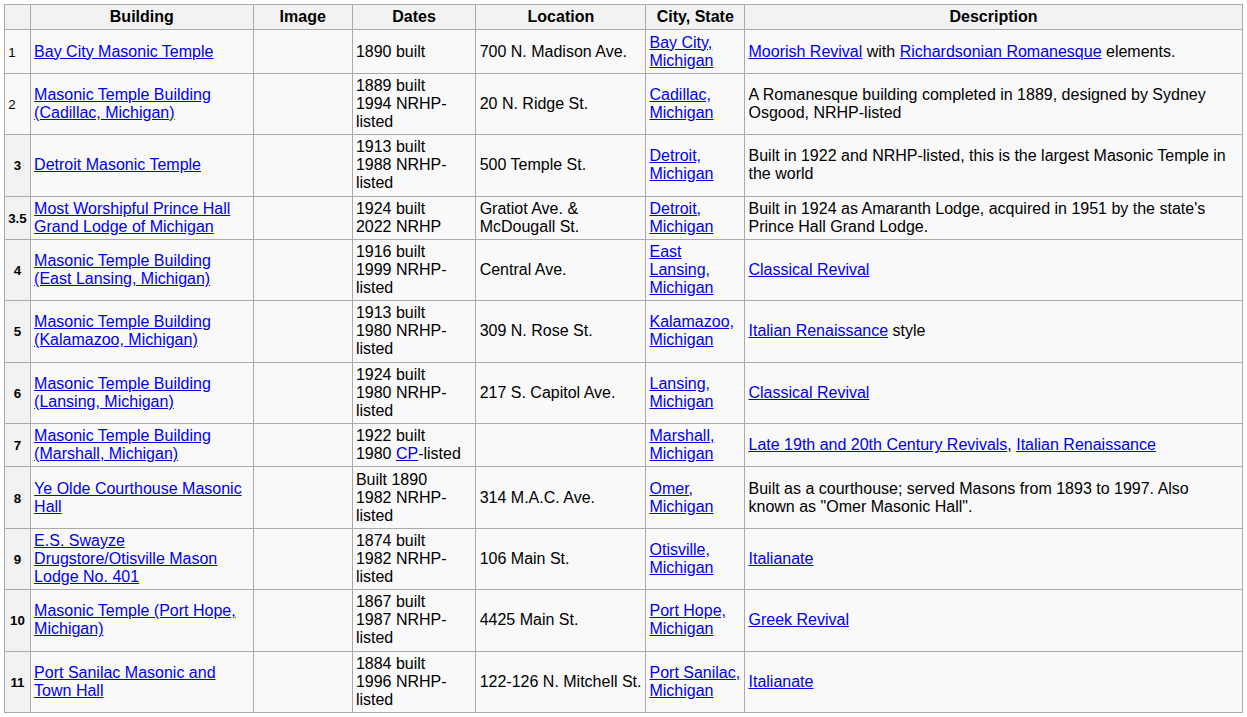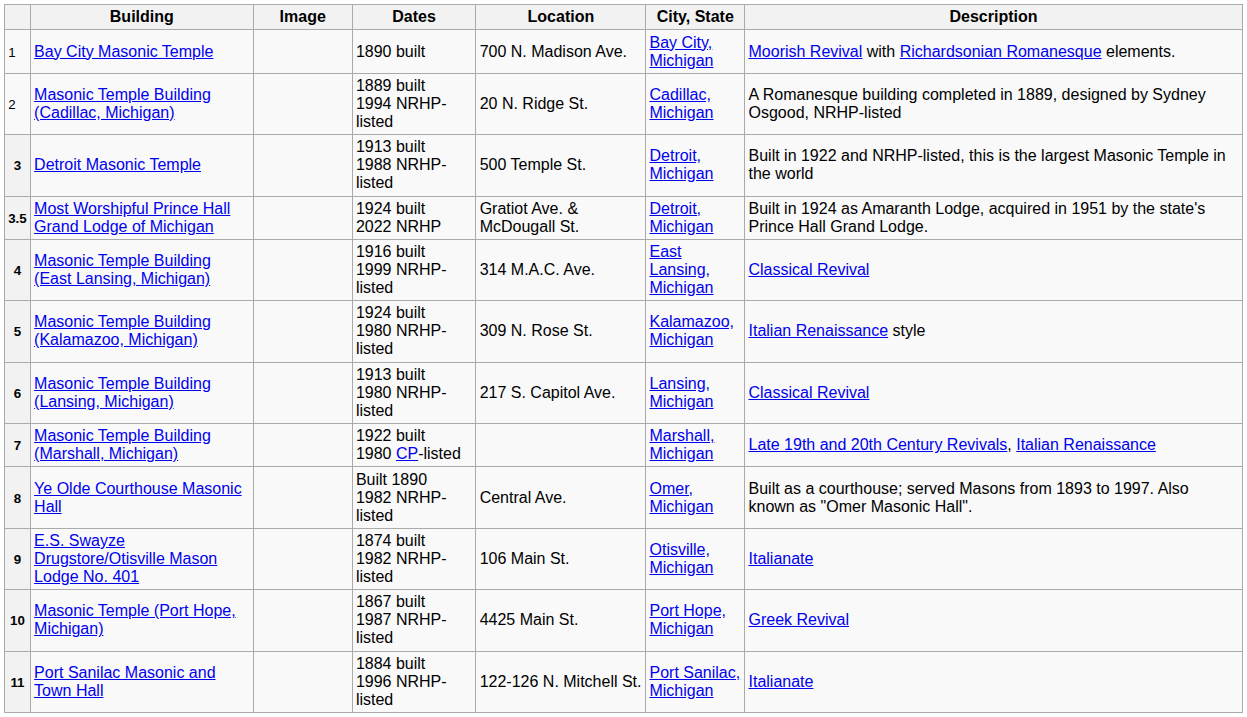 <table class="wikitable sortable" style="width:98%">
 <tr>
 <th></th>
 <th width = 18%><strong>Building</strong></th>
 <th width = 8% class="unsortable"><strong>Image</strong></th>
 <th width = 10%><strong>Dates</strong></th>
 <th><strong>Location</strong></th>
 <th width = 8%><strong>City, State</strong></th>
 <th class="unsortable"><strong>Description</strong></th>
 </tr>
 <tr ->
 <td><small>1</small></td>
 <td><a href='#'>Bay City Masonic Temple</a></td>
 <td></td>
 <td>1890 built<br></td>
 <td>700 N. Madison Ave.<br><small></small></td>
 <td><a href='#'>Bay City, Michigan</a></td>
 <td><a href='#'>Moorish Revival</a> with <a href='#'>Richardsonian Romanesque</a> elements.</td>
 </tr>
 <tr ->
 <td><small>2</small></td>
 <td><a href='#'>Masonic Temple Building (Cadillac, Michigan)</a></td>
 <td></td>
 <td>1889 built<br>1994 NRHP-listed</td>
 <td>20 N. Ridge St.<br><small></small></td>
 <td><a href='#'>Cadillac, Michigan</a></td>
 <td>A Romanesque building completed in 1889, designed by Sydney Osgood, NRHP-listed</td>
 </tr>
 <tr ->
 <th><small>3</small></th>
 <td><a href='#'>Detroit Masonic Temple</a></td>
 <td></td>
 <td>1913 built<br>1988 NRHP-listed</td>
 <td>500 Temple St.<br><small></small></td>
 <td><a href='#'>Detroit, Michigan</a></td>
 <td>Built in 1922 and NRHP-listed, this is the largest Masonic Temple in the world</td>
 </tr>
 <tr>
 <th><small>3.5</small></th>
 <td><a href='#'>Most Worshipful Prince Hall Grand Lodge of Michigan</a></td>
 <td></td>
 <td>1924 built<br>2022 NRHP</td>
 <td>Gratiot Ave. & McDougall St.</td>
 <td><a href='#'>Detroit, Michigan</a></td>
 <td>Built in 1924 as Amaranth Lodge, acquired in 1951 by the state's Prince Hall Grand Lodge.</td>
 </tr>
 <tr>
 <th><small>4</small></th>
 <td><a href='#'>Masonic Temple Building (East Lansing, Michigan)</a></td>
 <td></td>
 <td>1916 built<br>1999 NRHP-listed</td>
-<td>Central Ave.<br><small></small></td>
+<td>314 M.A.C. Ave.<br><small></small></td>
 <td><a href='#'>East Lansing, Michigan</a></td>
 <td><a href='#'>Classical Revival</a></td>
 </tr>
 <tr ->
 <th><small>5</small></th>
 <td><a href='#'>Masonic Temple Building (Kalamazoo, Michigan)</a></td>
 <td></td>
-<td>1913 built<br>1980 NRHP-listed</td>
+<td>1924 built<br>1980 NRHP-listed</td>
 <td>309 N. Rose St.<br><small></small></td>
 <td><a href='#'>Kalamazoo, Michigan</a></td>
 <td><a href='#'>Italian Renaissance</a> style</td>
 </tr>
 <tr ->
 <th><small>6</small></th>
 <td><a href='#'>Masonic Temple Building (Lansing, Michigan)</a></td>
 <td></td>
-<td>1924 built<br>1980 NRHP-listed</td>
+<td>1913 built<br>1980 NRHP-listed</td>
 <td>217 S. Capitol Ave.<br><small></small></td>
 <td><a href='#'>Lansing, Michigan</a></td>
 <td><a href='#'>Classical Revival</a></td>
 </tr>
 <tr ->
 <th><small>7</small></th>
 <td><a href='#'>Masonic Temple Building (Marshall, Michigan)</a></td>
 <td></td>
 <td>1922 built<br>1980 <a href='#'>CP</a>-listed</td>
 <td><br><small></small></td>
 <td><a href='#'>Marshall, Michigan</a></td>
 <td><a href='#'>Late 19th and 20th Century Revivals</a>, <a href='#'>Italian Renaissance</a></td>
 </tr>
 <tr ->
 <th><small>8</small></th>
 <td><a href='#'>Ye Olde Courthouse Masonic Hall</a></td>
 <td></td>
 <td>Built 1890<br>1982 NRHP-listed</td>
-<td>314 M.A.C. Ave.<br><small></small></td>
+<td>Central Ave.<br><small></small></td>
 <td><a href='#'>Omer, Michigan</a></td>
 <td>Built as a courthouse;  served Masons from 1893 to 1997.  Also known as "Omer Masonic Hall".</td>
 </tr>
 <tr ->
 <th><small>9</small></th>
 <td><a href='#'>E.S. Swayze Drugstore/Otisville Mason Lodge No. 401</a></td>
 <td></td>
 <td>1874 built<br>1982 NRHP-listed</td>
 <td>106 Main St.<br><small></small></td>
 <td><a href='#'>Otisville, Michigan</a></td>
 <td><a href='#'>Italianate</a></td>
 </tr>
 <tr ->
 <th><small>10</small></th>
 <td><a href='#'>Masonic Temple (Port Hope, Michigan)</a></td>
 <td></td>
 <td>1867 built<br>1987 NRHP-listed</td>
 <td>4425 Main St.<br><small></small></td>
 <td><a href='#'>Port Hope, Michigan</a></td>
 <td><a href='#'>Greek Revival</a></td>
 </tr>
 <tr ->
 <th><small>11</small></th>
 <td><a href='#'>Port Sanilac Masonic and Town Hall</a></td>
 <td></td>
 <td>1884 built<br>1996 NRHP-listed</td>
 <td>122-126 N. Mitchell St.<br><small></small></td>
 <td><a href='#'>Port Sanilac, Michigan</a></td>
 <td><a href='#'>Italianate</a></td>
 </tr>
 <tr ->
 </tr>
 </table>
